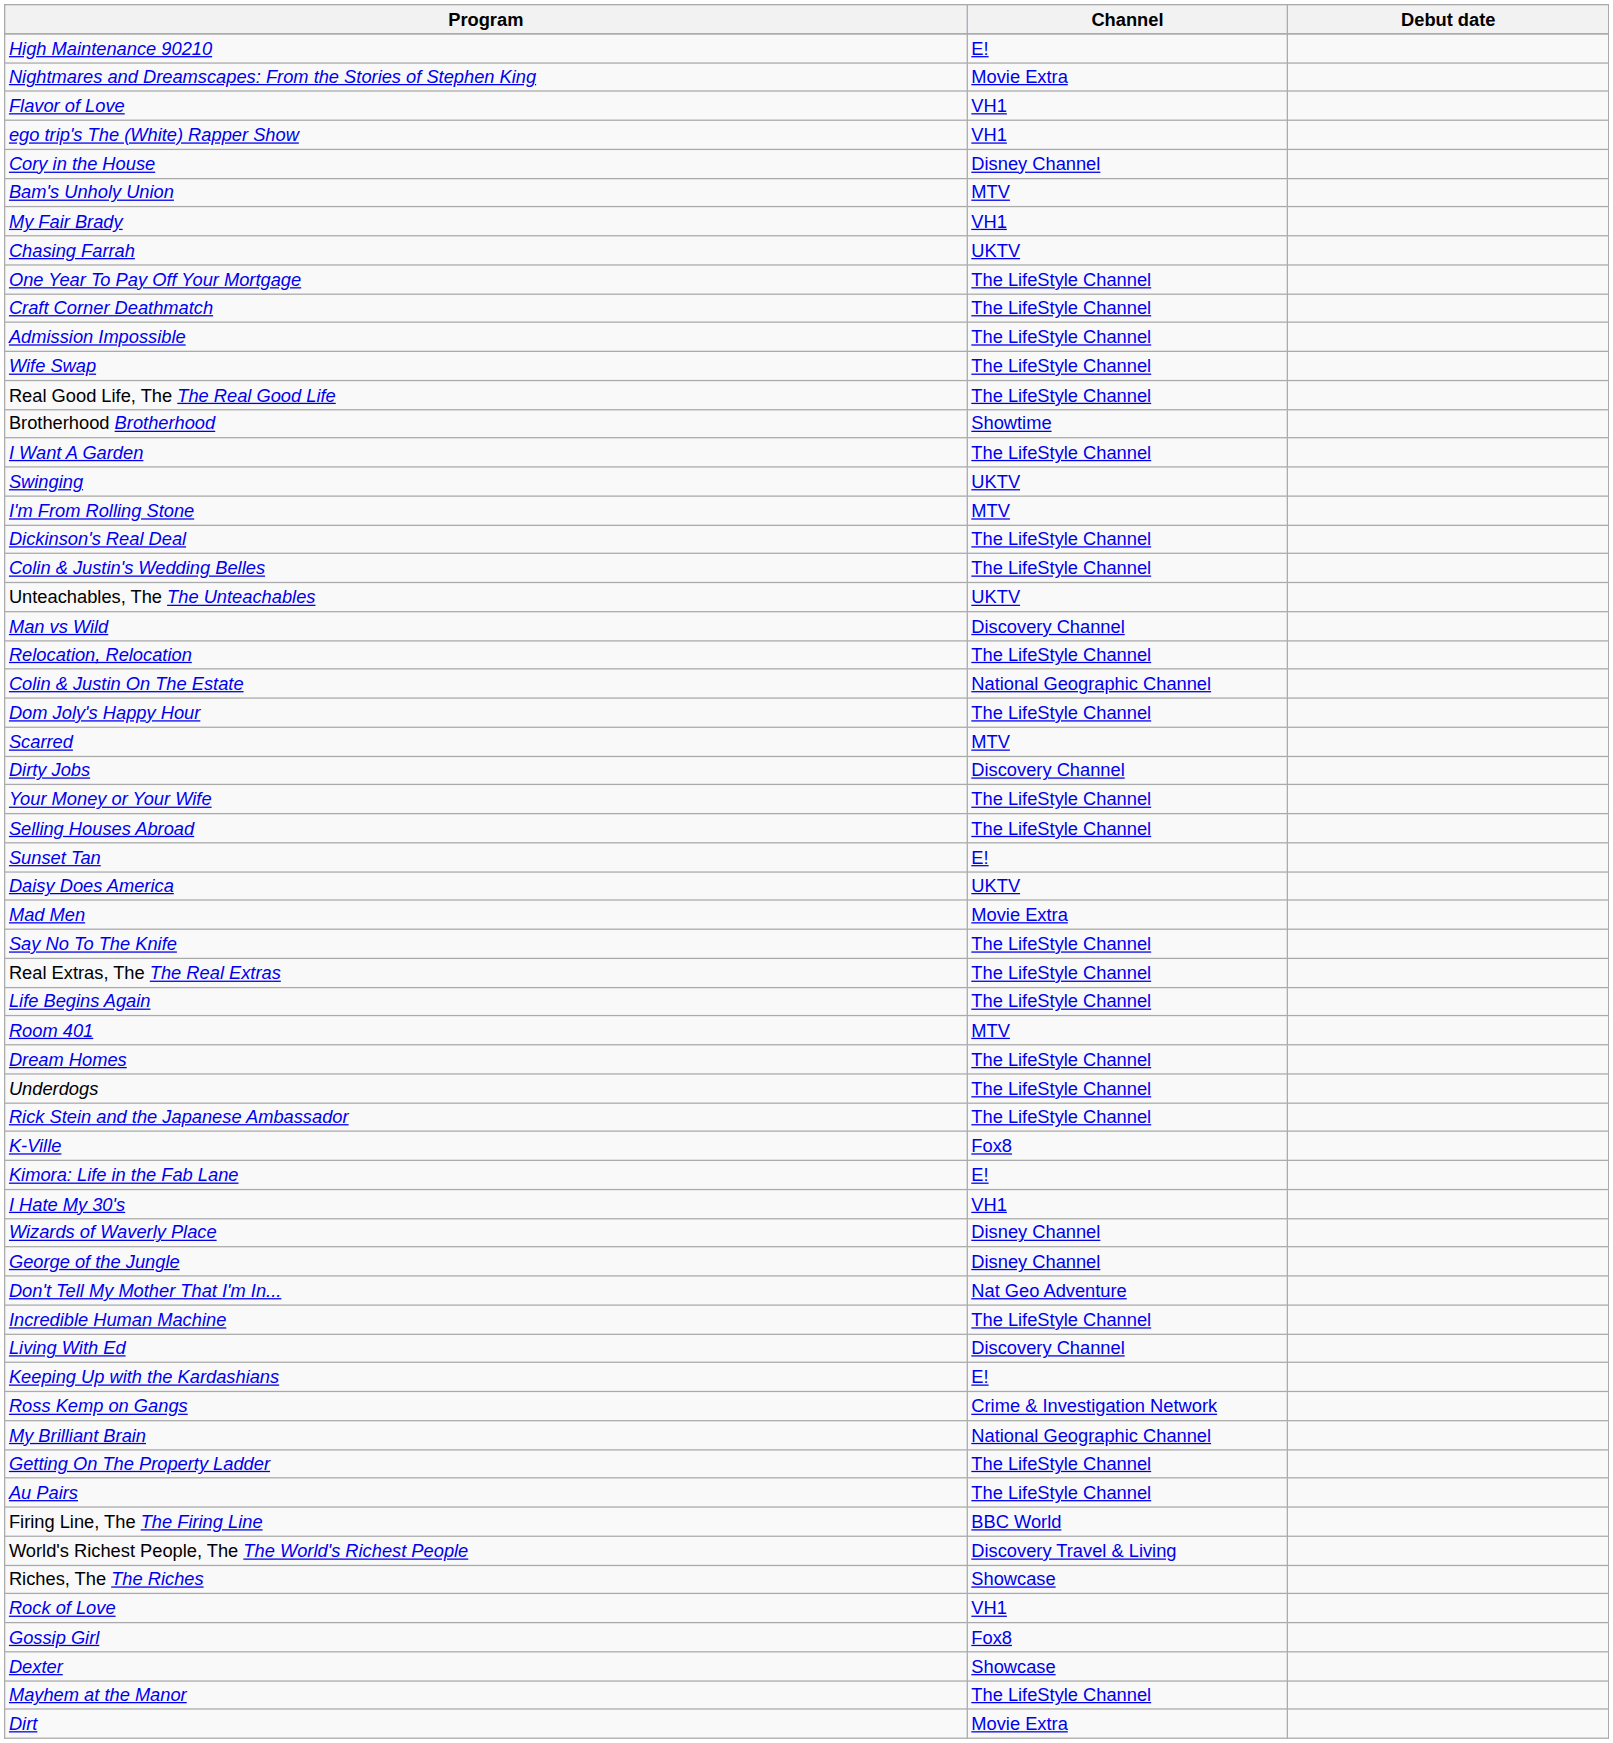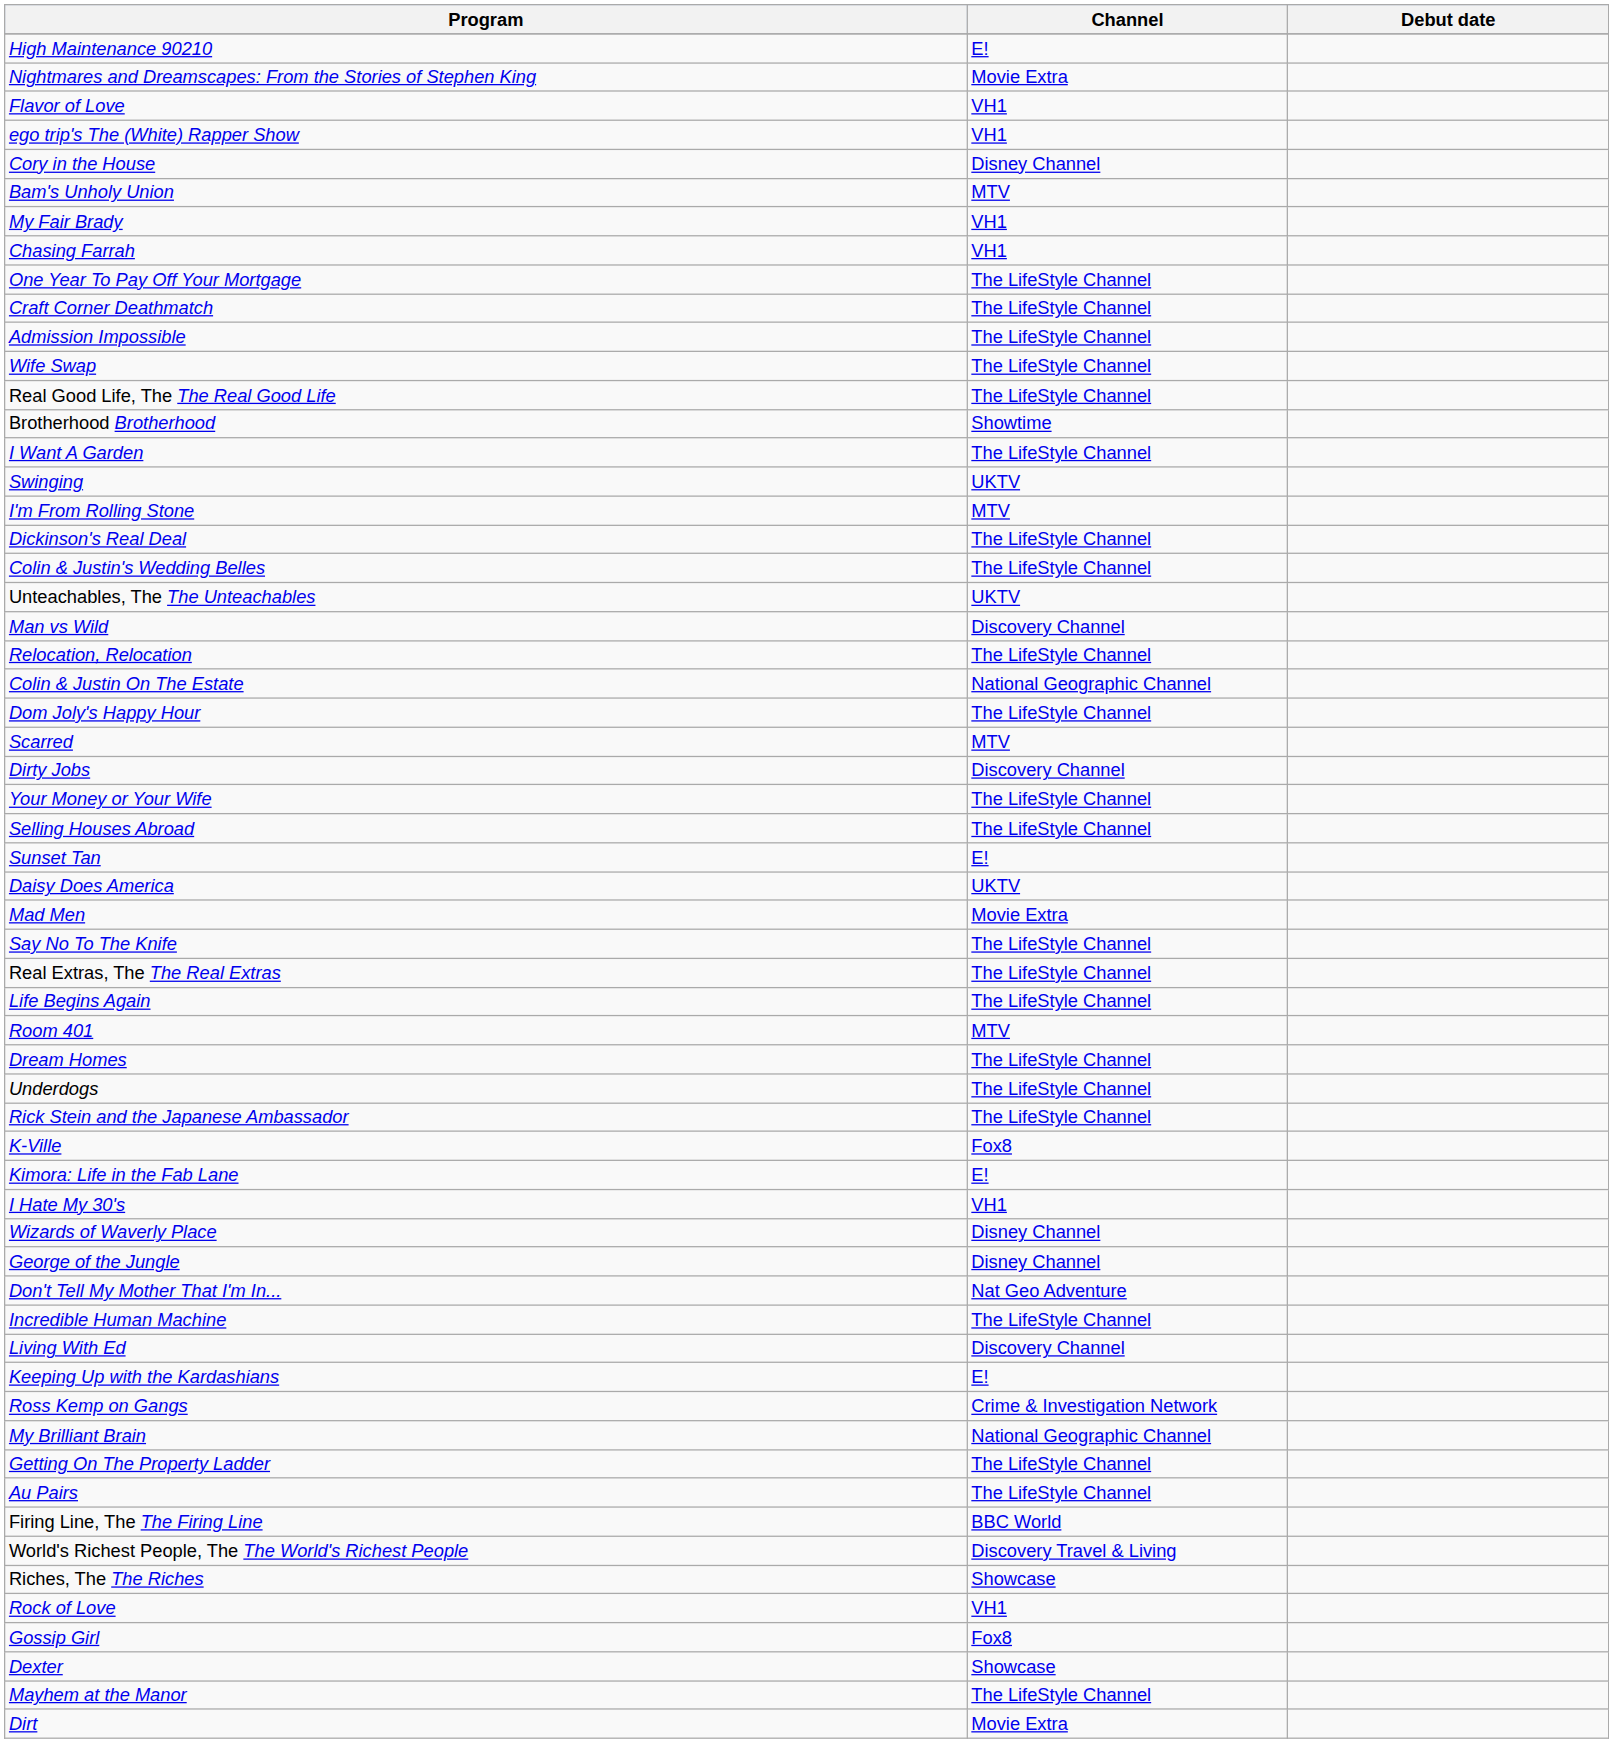 <table class="wikitable sortable" width="100%" style="font-size:90%;">
 <tr style="background-color:#C1D8FF;background:#C1D8FF;">
 <th width=60%>Program</th>
 <th width=20%>Channel</th>
 <th width=20%>Debut date</th>
 </tr>
 <tr o>
 </tr>
 <tr>
 <td> <em><a href='#'>High Maintenance 90210</a></em></td>
 <td><a href='#'>E!</a></td>
 <td></td>
 </tr>
 <tr>
 <td> <em><a href='#'>Nightmares and Dreamscapes: From the Stories of Stephen King</a></em></td>
 <td><a href='#'>Movie Extra</a></td>
 <td></td>
 </tr>
 <tr>
 <td> <em><a href='#'>Flavor of Love</a></em></td>
 <td><a href='#'>VH1</a></td>
 <td></td>
 </tr>
 <tr>
 <td> <em><a href='#'>ego trip's The (White) Rapper Show</a></em></td>
 <td><a href='#'>VH1</a></td>
 <td></td>
 </tr>
 <tr>
 <td> <em><a href='#'>Cory in the House</a></em></td>
 <td><a href='#'>Disney Channel</a></td>
 <td></td>
 </tr>
 <tr>
 <td> <em><a href='#'>Bam's Unholy Union</a></em></td>
 <td><a href='#'>MTV</a></td>
 <td></td>
 </tr>
 <tr>
 <td> <em><a href='#'>My Fair Brady</a></em></td>
 <td><a href='#'>VH1</a></td>
 <td></td>
 </tr>
 <tr>
 <td> <em><a href='#'>Chasing Farrah</a></em></td>
-<td><a href='#'>UKTV</a></td>
+<td><a href='#'>VH1</a></td>
 <td></td>
 </tr>
 <tr>
 <td> <em><a href='#'>One Year To Pay Off Your Mortgage</a></em></td>
 <td><a href='#'>The LifeStyle Channel</a></td>
 <td></td>
 </tr>
 <tr>
 <td> <em><a href='#'>Craft Corner Deathmatch</a></em></td>
 <td><a href='#'>The LifeStyle Channel</a></td>
 <td></td>
 </tr>
 <tr>
 <td> <em><a href='#'>Admission Impossible</a></em></td>
 <td><a href='#'>The LifeStyle Channel</a></td>
 <td></td>
 </tr>
 <tr>
 <td> <em><a href='#'>Wife Swap</a></em></td>
 <td><a href='#'>The LifeStyle Channel</a></td>
 <td></td>
 </tr>
 <tr>
 <td><span>Real Good Life, The</span> <em><a href='#'>The Real Good Life</a></em></td>
 <td><a href='#'>The LifeStyle Channel</a></td>
 <td></td>
 </tr>
 <tr>
 <td><span>Brotherhood</span>   <em><a href='#'>Brotherhood</a></em></td>
 <td><a href='#'>Showtime</a></td>
 <td></td>
 </tr>
 <tr>
 <td> <em><a href='#'>I Want A Garden</a></em></td>
 <td><a href='#'>The LifeStyle Channel</a></td>
 <td></td>
 </tr>
 <tr>
 <td> <em><a href='#'>Swinging</a></em></td>
 <td><a href='#'>UKTV</a></td>
 <td></td>
 </tr>
 <tr>
 <td> <em><a href='#'>I'm From Rolling Stone</a></em></td>
 <td><a href='#'>MTV</a></td>
 <td></td>
 </tr>
 <tr>
 <td> <em><a href='#'>Dickinson's Real Deal</a></em></td>
 <td><a href='#'>The LifeStyle Channel</a></td>
 <td></td>
 </tr>
 <tr>
 <td> <em><a href='#'>Colin & Justin's Wedding Belles</a></em></td>
 <td><a href='#'>The LifeStyle Channel</a></td>
 <td></td>
 </tr>
 <tr>
 <td><span>Unteachables, The</span> <em><a href='#'>The Unteachables</a></em></td>
 <td><a href='#'>UKTV</a></td>
 <td></td>
 </tr>
 <tr>
 <td> <em><a href='#'>Man vs Wild</a></em>  </td>
 <td><a href='#'>Discovery Channel</a></td>
 <td></td>
 </tr>
 <tr>
 <td> <em><a href='#'>Relocation, Relocation</a></em></td>
 <td><a href='#'>The LifeStyle Channel</a></td>
 <td></td>
 </tr>
 <tr>
 <td> <em><a href='#'>Colin & Justin On The Estate</a></em></td>
 <td><a href='#'>National Geographic Channel</a></td>
 <td></td>
 </tr>
 <tr>
 <td> <em><a href='#'>Dom Joly's Happy Hour</a></em></td>
 <td><a href='#'>The LifeStyle Channel</a></td>
 <td></td>
 </tr>
 <tr>
 <td> <em><a href='#'>Scarred</a></em></td>
 <td><a href='#'>MTV</a></td>
 <td></td>
 </tr>
 <tr>
 <td> <em><a href='#'>Dirty Jobs</a></em></td>
 <td><a href='#'>Discovery Channel</a></td>
 <td></td>
 </tr>
 <tr>
 <td> <em><a href='#'>Your Money or Your Wife</a></em></td>
 <td><a href='#'>The LifeStyle Channel</a></td>
 <td></td>
 </tr>
 <tr>
 <td> <em><a href='#'>Selling Houses Abroad</a></em></td>
 <td><a href='#'>The LifeStyle Channel</a></td>
 <td></td>
 </tr>
 <tr>
 <td> <em><a href='#'>Sunset Tan</a></em></td>
 <td><a href='#'>E!</a></td>
 <td></td>
 </tr>
 <tr>
 <td> <em><a href='#'>Daisy Does America</a></em></td>
 <td><a href='#'>UKTV</a></td>
 <td></td>
 </tr>
 <tr>
 <td> <em><a href='#'>Mad Men</a></em></td>
 <td><a href='#'>Movie Extra</a></td>
 <td></td>
 </tr>
 <tr>
 <td> <em><a href='#'>Say No To The Knife</a></em></td>
 <td><a href='#'>The LifeStyle Channel</a></td>
 <td></td>
 </tr>
 <tr>
 <td><span>Real Extras, The</span> <em><a href='#'>The Real Extras</a></em></td>
 <td><a href='#'>The LifeStyle Channel</a></td>
 <td></td>
 </tr>
 <tr>
 <td> <em><a href='#'>Life Begins Again</a></em></td>
 <td><a href='#'>The LifeStyle Channel</a></td>
 <td></td>
 </tr>
 <tr>
 <td> <em><a href='#'>Room 401</a></em></td>
 <td><a href='#'>MTV</a></td>
 <td></td>
 </tr>
 <tr>
 <td> <em><a href='#'>Dream Homes</a></em></td>
 <td><a href='#'>The LifeStyle Channel</a></td>
 <td></td>
 </tr>
 <tr>
 <td> <em>Underdogs</em></td>
 <td><a href='#'>The LifeStyle Channel</a></td>
 <td></td>
 </tr>
 <tr>
 <td> <em><a href='#'>Rick Stein and the Japanese Ambassador</a></em></td>
 <td><a href='#'>The LifeStyle Channel</a></td>
 <td></td>
 </tr>
 <tr>
 <td> <em><a href='#'>K-Ville</a></em></td>
 <td><a href='#'>Fox8</a></td>
 <td></td>
 </tr>
 <tr>
 <td> <em><a href='#'>Kimora: Life in the Fab Lane</a></em></td>
 <td><a href='#'>E!</a></td>
 <td></td>
 </tr>
 <tr>
 <td> <em><a href='#'>I Hate My 30's</a></em></td>
 <td><a href='#'>VH1</a></td>
 <td></td>
 </tr>
 <tr>
 <td> <em><a href='#'>Wizards of Waverly Place</a></em>  </td>
 <td><a href='#'>Disney Channel</a></td>
 <td></td>
 </tr>
 <tr>
 <td> <em><a href='#'>George of the Jungle</a></em>  </td>
 <td><a href='#'>Disney Channel</a></td>
 <td></td>
 </tr>
 <tr>
 <td> <em><a href='#'>Don't Tell My Mother That I'm In...</a></em>  </td>
 <td><a href='#'>Nat Geo Adventure</a></td>
 <td></td>
 </tr>
 <tr>
 <td> <em><a href='#'>Incredible Human Machine</a></em>  </td>
 <td><a href='#'>The LifeStyle Channel</a></td>
 <td></td>
 </tr>
 <tr>
 <td> <em><a href='#'>Living With Ed</a></em></td>
 <td><a href='#'>Discovery Channel</a></td>
 <td></td>
 </tr>
 <tr>
 <td> <em><a href='#'>Keeping Up with the Kardashians</a></em></td>
 <td><a href='#'>E!</a></td>
 <td></td>
 </tr>
 <tr>
 <td> <em><a href='#'>Ross Kemp on Gangs</a></em>  </td>
 <td><a href='#'>Crime & Investigation Network</a></td>
 <td></td>
 </tr>
 <tr>
 <td> <em><a href='#'>My Brilliant Brain</a></em></td>
 <td><a href='#'>National Geographic Channel</a></td>
 <td></td>
 </tr>
 <tr>
 <td> <em><a href='#'>Getting On The Property Ladder</a></em></td>
 <td><a href='#'>The LifeStyle Channel</a></td>
 <td></td>
 </tr>
 <tr>
 <td> <em><a href='#'>Au Pairs</a></em></td>
 <td><a href='#'>The LifeStyle Channel</a></td>
 <td></td>
 </tr>
 <tr>
 <td><span>Firing Line, The</span>   <em><a href='#'>The Firing Line</a></em>  </td>
 <td><a href='#'>BBC World</a></td>
 <td></td>
 </tr>
 <tr>
 <td><span>World's Richest People, The</span>   <em><a href='#'>The World's Richest People</a></em>  </td>
 <td><a href='#'>Discovery Travel & Living</a></td>
 <td></td>
 </tr>
 <tr>
 <td><span>Riches, The</span>   <em><a href='#'>The Riches</a></em></td>
 <td><a href='#'>Showcase</a></td>
 <td></td>
 </tr>
 <tr>
 <td> <em><a href='#'>Rock of Love</a></em></td>
 <td><a href='#'>VH1</a></td>
 <td></td>
 </tr>
 <tr>
 <td> <em><a href='#'>Gossip Girl</a></em></td>
 <td><a href='#'>Fox8</a></td>
 <td></td>
 </tr>
 <tr>
 <td> <em><a href='#'>Dexter</a></em></td>
 <td><a href='#'>Showcase</a></td>
 <td></td>
 </tr>
 <tr>
 <td> <em><a href='#'>Mayhem at the Manor</a></em></td>
 <td><a href='#'>The LifeStyle Channel</a></td>
 <td></td>
 </tr>
 <tr>
 <td> <em><a href='#'>Dirt</a></em></td>
 <td><a href='#'>Movie Extra</a></td>
 <td></td>
 </tr>
 </table>
